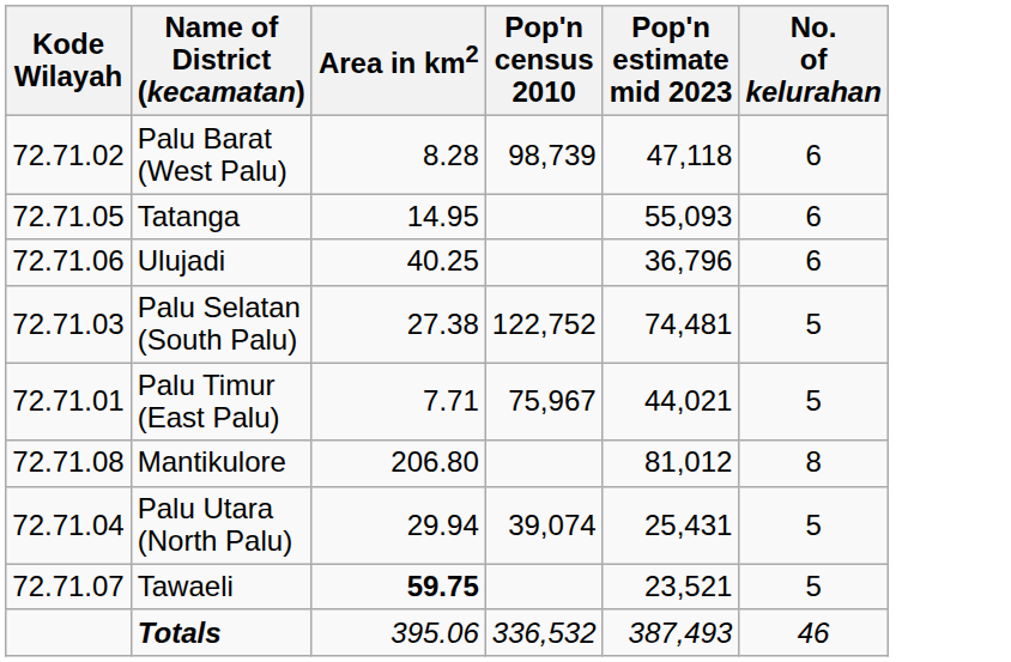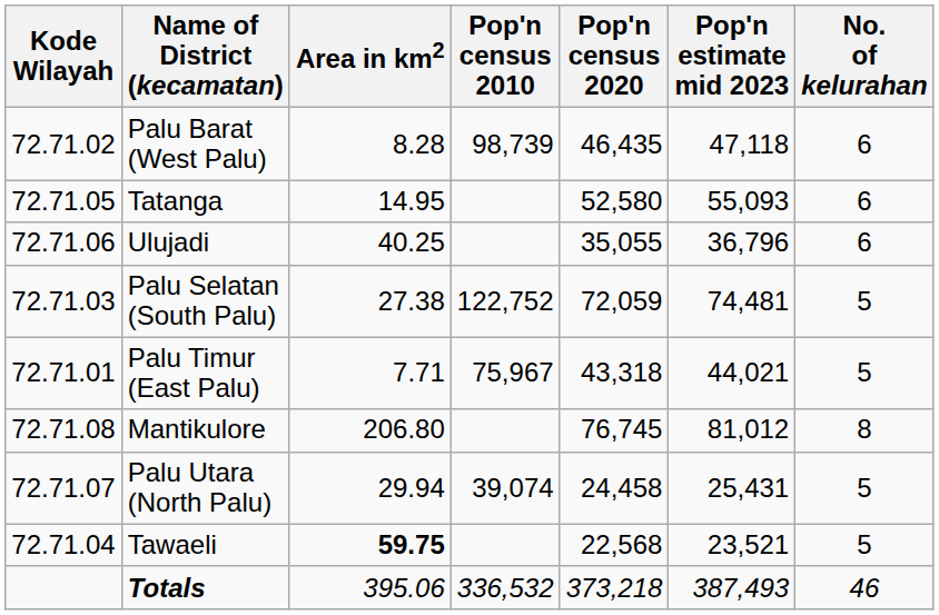 <table class="sortable wikitable">
 <tr>
 <th>Kode <br>Wilayah</th>
 <th>Name of <br>District<br>(<em>kecamatan</em>)</th>
 <th>Area in km<sup>2</sup></th>
 <th>Pop'n<br>census<br>2010</th>
+<th>Pop'n<br>census<br>2020</th>
 <th>Pop'n<br>estimate<br>mid 2023</th>
 <th>No. <br>of <br><em>kelurahan</em></th>
 </tr>
 <tr>
 <td>72.71.02</td>
 <td>Palu Barat <br>(West Palu)</td>
 <td align="right">8.28</td>
 <td align="right">98,739</td>
+<td align="right">46,435</td>
 <td align="right">47,118</td>
 <td align="center">6</td>
 </tr>
 <tr>
 <td>72.71.05</td>
 <td>Tatanga</td>
 <td align="right">14.95</td>
 <td align="right"></td>
+<td align="right">52,580</td>
 <td align="right">55,093</td>
 <td align="center">6</td>
 </tr>
 <tr>
 <td>72.71.06</td>
 <td>Ulujadi</td>
 <td align="right">40.25</td>
 <td align="right"></td>
+<td align="right">35,055</td>
 <td align="right">36,796</td>
 <td align="center">6</td>
 </tr>
 <tr>
 <td>72.71.03</td>
 <td>Palu Selatan <br>(South Palu)</td>
 <td align="right">27.38</td>
 <td align="right">122,752</td>
+<td align="right">72,059</td>
 <td align="right">74,481</td>
 <td align="center">5</td>
 </tr>
 <tr>
 <td>72.71.01</td>
 <td>Palu Timur <br>(East Palu)</td>
 <td align="right">7.71</td>
 <td align="right">75,967</td>
+<td align="right">43,318</td>
 <td align="right">44,021</td>
 <td align="center">5</td>
 </tr>
 <tr>
 <td>72.71.08</td>
 <td>Mantikulore</td>
 <td align="right">206.80</td>
 <td align="right"></td>
+<td align="right">76,745</td>
 <td align="right">81,012</td>
 <td align="center">8</td>
 </tr>
 <tr>
-<td>72.71.04</td>
+<td>72.71.07</td>
 <td>Palu Utara <br>(North Palu)</td>
 <td align="right">29.94</td>
 <td align="right">39,074</td>
+<td align="right">24,458</td>
 <td align="right">25,431</td>
 <td align="center">5</td>
 </tr>
 <tr>
-<td>72.71.07</td>
+<td>72.71.04</td>
 <td>Tawaeli</td>
 <td align="right"><strong>59.75</strong></td>
 <td align="right"></td>
+<td align="right">22,568</td>
 <td align="right">23,521</td>
 <td align="center">5</td>
 </tr>
 <tr>
 <td></td>
 <td><strong><em>Totals</em></strong></td>
 <td align="right"><em>395.06</em></td>
 <td align="right"><em>336,532</em></td>
+<td align="right"><em>373,218</em></td>
 <td align="right"><em>387,493</em></td>
 <td align="center"><em>46</em></td>
 </tr>
 </table>
